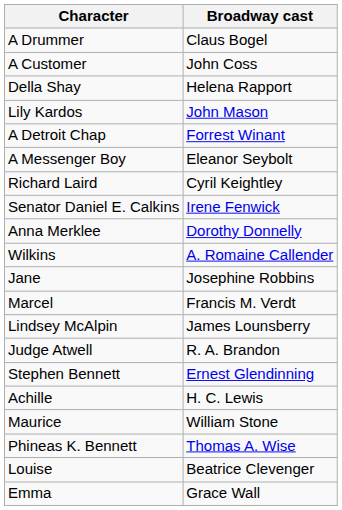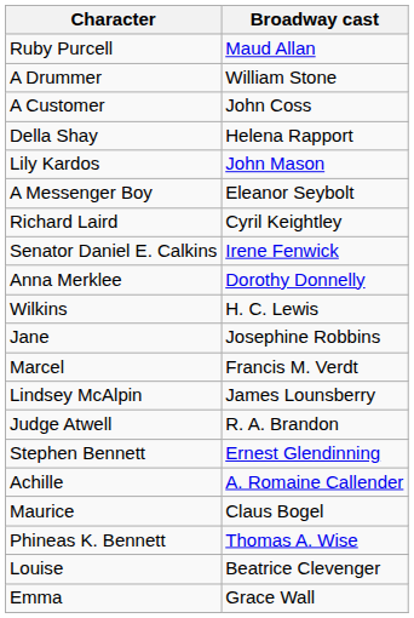 <table class="wikitable">
 <tr>
 <th scope="col">Character</th>
 <th scope="col">Broadway cast</th>
 </tr>
 <tr>
+<td>Ruby Purcell</td>
+<td><a href='#'>Maud Allan</a></td>
+</tr>
+<tr>
 <td>A Drummer</td>
-<td>Claus Bogel</td>
+<td>William Stone</td>
 </tr>
 <tr>
 <td>A Customer</td>
 <td>John Coss</td>
 </tr>
 <tr>
 <td>Della Shay</td>
 <td>Helena Rapport</td>
 </tr>
 <tr>
 <td>Lily Kardos</td>
 <td><a href='#'>John Mason</a></td>
-</tr>
-<tr>
-<td>A Detroit Chap</td>
-<td><a href='#'>Forrest Winant</a></td>
 </tr>
 <tr>
 <td>A Messenger Boy</td>
 <td>Eleanor Seybolt</td>
 </tr>
 <tr>
 <td>Richard Laird</td>
 <td>Cyril Keightley</td>
 </tr>
 <tr>
 <td>Senator Daniel E. Calkins</td>
 <td><a href='#'>Irene Fenwick</a></td>
 </tr>
 <tr>
 <td>Anna Merklee</td>
 <td><a href='#'>Dorothy Donnelly</a></td>
 </tr>
 <tr>
 <td>Wilkins</td>
-<td><a href='#'>A. Romaine Callender</a></td>
+<td>H. C. Lewis</td>
 </tr>
 <tr>
 <td>Jane</td>
 <td>Josephine Robbins</td>
 </tr>
 <tr>
 <td>Marcel</td>
 <td>Francis M. Verdt</td>
 </tr>
 <tr>
 <td>Lindsey McAlpin</td>
 <td>James Lounsberry</td>
 </tr>
 <tr>
 <td>Judge Atwell</td>
 <td>R. A. Brandon</td>
 </tr>
 <tr>
 <td>Stephen Bennett</td>
 <td><a href='#'>Ernest Glendinning</a></td>
 </tr>
 <tr>
 <td>Achille</td>
-<td>H. C. Lewis</td>
+<td><a href='#'>A. Romaine Callender</a></td>
 </tr>
 <tr>
 <td>Maurice</td>
-<td>William Stone</td>
+<td>Claus Bogel</td>
 </tr>
 <tr>
 <td>Phineas K. Bennett</td>
 <td><a href='#'>Thomas A. Wise</a></td>
 </tr>
 <tr>
 <td>Louise</td>
 <td>Beatrice Clevenger</td>
 </tr>
 <tr>
 <td>Emma</td>
 <td>Grace Wall</td>
 </tr>
 </table>
